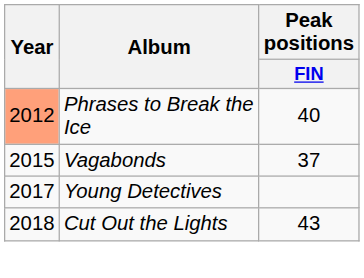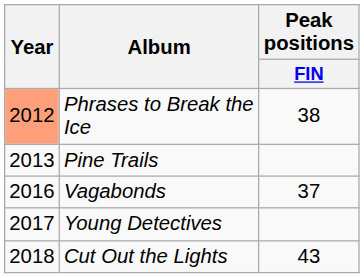 <table class="wikitable">
 <tr>
 <th align="center" rowspan="2" width="10">Year</th>
 <th align="center" rowspan="2" width="150">Album</th>
 <th align="center" colspan="1" width="20">Peak positions</th>
 </tr>
 <tr>
 <th scope="col" style="width:3em;font-size:90%;"><a href='#'>FIN</a><br></th>
 </tr>
 <tr>
 <td style="background: lightsalmon; text-align:center;">2012</td>
 <td><em>Phrases to Break the Ice</em></td>
-<td style="text-align:center;">40</td>
+<td style="text-align:center;">38</td>
 </tr>
 <tr>
-<td style="text-align:center;">2015</td>
+<td style="text-align:center;">2013</td>
+<td><em>Pine Trails</em></td>
+<td style="text-align:center;"></td>
+</tr>
+<tr>
+<td style="text-align:center;">2016</td>
 <td><em>Vagabonds</em></td>
 <td style="text-align:center;">37</td>
 </tr>
 <tr>
 <td>2017</td>
 <td><em>Young Detectives</em></td>
 <td style="text-align:center;"></td>
 </tr>
 <tr>
 <td>2018</td>
 <td><em>Cut Out the Lights</em></td>
 <td style="text-align:center;">43<br></td>
 </tr>
 </table>
